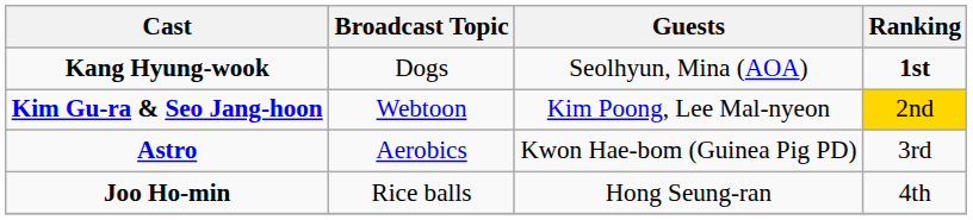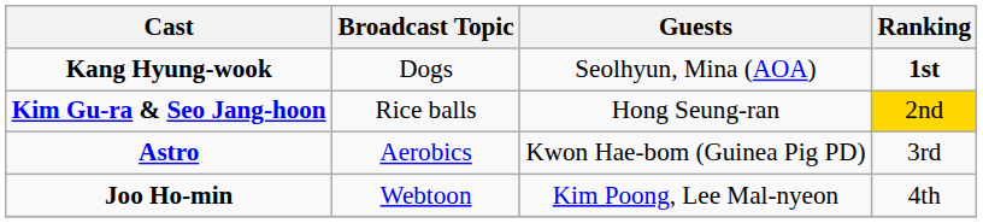 <table class="wikitable" style="font-size:90%;">
 <tr>
 <th>Cast</th>
 <th>Broadcast Topic</th>
 <th>Guests</th>
 <th>Ranking</th>
 </tr>
 <tr align="center">
 <td><strong>Kang Hyung-wook</strong></td>
 <td>Dogs</td>
 <td>Seolhyun, Mina (<a href='#'>AOA</a>)</td>
 <td><strong>1st</strong></td>
 </tr>
 <tr align="center">
 <td><strong><a href='#'>Kim Gu-ra</a> & <a href='#'>Seo Jang-hoon</a></strong></td>
-<td><a href='#'>Webtoon</a></td>
-<td><a href='#'>Kim Poong</a>, Lee Mal-nyeon</td>
+<td>Rice balls</td>
+<td>Hong Seung-ran</td>
 <td style="background: gold;">2nd</td>
 </tr>
 <tr align="center">
 <td><strong><a href='#'>Astro</a></strong></td>
 <td><a href='#'>Aerobics</a></td>
 <td>Kwon Hae-bom (Guinea Pig PD)</td>
 <td>3rd</td>
 </tr>
 <tr align="center">
 <td><strong>Joo Ho-min</strong></td>
-<td>Rice balls</td>
-<td>Hong Seung-ran</td>
+<td><a href='#'>Webtoon</a></td>
+<td><a href='#'>Kim Poong</a>, Lee Mal-nyeon</td>
 <td>4th</td>
 </tr>
 <tr>
 </tr>
 </table>
